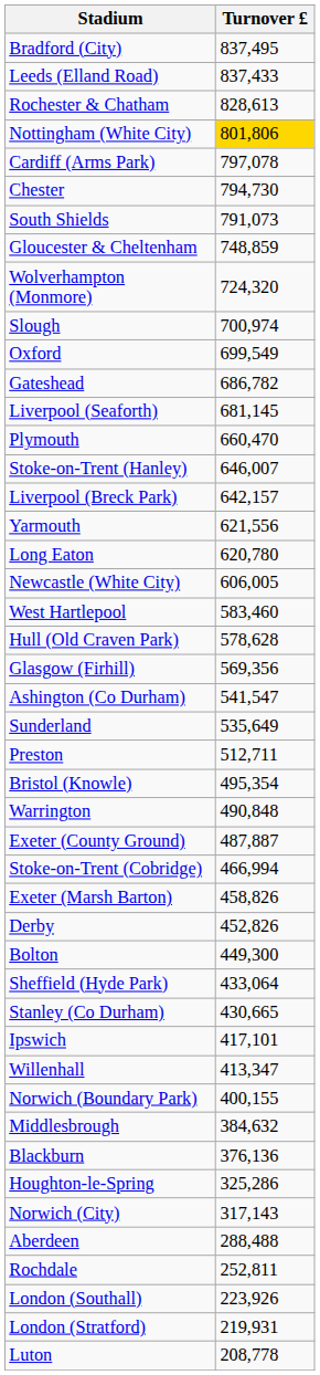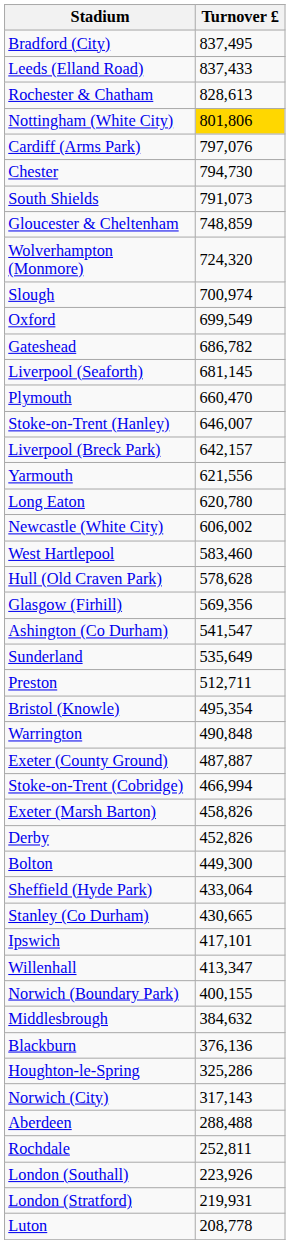 <table class="wikitable">
 <tr>
 <th width=180>Stadium</th>
 <th width=80>Turnover £</th>
 </tr>
 <tr>
 <td><a href='#'>Bradford (City)</a></td>
 <td>837,495</td>
 </tr>
 <tr>
 <td><a href='#'>Leeds (Elland Road)</a></td>
 <td>837,433</td>
 </tr>
 <tr>
 <td><a href='#'>Rochester & Chatham</a></td>
 <td>828,613</td>
 </tr>
 <tr>
 <td><a href='#'>Nottingham (White City)</a></td>
 <td style="background: gold;">801,806</td>
 </tr>
 <tr>
 <td><a href='#'>Cardiff (Arms Park)</a></td>
-<td>797,078</td>
+<td>797,076</td>
 </tr>
 <tr>
 <td><a href='#'>Chester</a></td>
 <td>794,730</td>
 </tr>
 <tr>
 <td><a href='#'>South Shields</a></td>
 <td>791,073</td>
 </tr>
 <tr>
 <td><a href='#'>Gloucester & Cheltenham</a></td>
 <td>748,859</td>
 </tr>
 <tr>
 <td><a href='#'>Wolverhampton (Monmore)</a></td>
 <td>724,320</td>
 </tr>
 <tr>
 <td><a href='#'>Slough</a></td>
 <td>700,974</td>
 </tr>
 <tr>
 <td><a href='#'>Oxford</a></td>
 <td>699,549</td>
 </tr>
 <tr>
 <td><a href='#'>Gateshead</a></td>
 <td>686,782</td>
 </tr>
 <tr>
 <td><a href='#'>Liverpool (Seaforth)</a></td>
 <td>681,145</td>
 </tr>
 <tr>
 <td><a href='#'>Plymouth</a></td>
 <td>660,470</td>
 </tr>
 <tr>
 <td><a href='#'>Stoke-on-Trent (Hanley)</a></td>
 <td>646,007</td>
 </tr>
 <tr>
 <td><a href='#'>Liverpool (Breck Park)</a></td>
 <td>642,157</td>
 </tr>
 <tr>
 <td><a href='#'>Yarmouth</a></td>
 <td>621,556</td>
 </tr>
 <tr>
 <td><a href='#'>Long Eaton</a></td>
 <td>620,780</td>
 </tr>
 <tr>
 <td><a href='#'>Newcastle (White City)</a></td>
-<td>606,005</td>
+<td>606,002</td>
 </tr>
 <tr>
 <td><a href='#'>West Hartlepool</a></td>
 <td>583,460</td>
 </tr>
 <tr>
 <td><a href='#'>Hull (Old Craven Park)</a></td>
 <td>578,628</td>
 </tr>
 <tr>
 <td><a href='#'>Glasgow (Firhill)</a></td>
 <td>569,356</td>
 </tr>
 <tr>
 <td><a href='#'>Ashington (Co Durham)</a></td>
 <td>541,547</td>
 </tr>
 <tr>
 <td><a href='#'>Sunderland</a></td>
 <td>535,649</td>
 </tr>
 <tr>
 <td><a href='#'>Preston</a></td>
 <td>512,711</td>
 </tr>
 <tr>
 <td><a href='#'>Bristol (Knowle)</a></td>
 <td>495,354</td>
 </tr>
 <tr>
 <td><a href='#'>Warrington</a></td>
 <td>490,848</td>
 </tr>
 <tr>
 <td><a href='#'>Exeter (County Ground)</a></td>
 <td>487,887</td>
 </tr>
 <tr>
 <td><a href='#'>Stoke-on-Trent (Cobridge)</a></td>
 <td>466,994</td>
 </tr>
 <tr>
 <td><a href='#'>Exeter (Marsh Barton)</a></td>
 <td>458,826</td>
 </tr>
 <tr>
 <td><a href='#'>Derby</a></td>
 <td>452,826</td>
 </tr>
 <tr>
 <td><a href='#'>Bolton</a></td>
 <td>449,300</td>
 </tr>
 <tr>
 <td><a href='#'>Sheffield (Hyde Park)</a></td>
 <td>433,064</td>
 </tr>
 <tr>
 <td><a href='#'>Stanley (Co Durham)</a></td>
 <td>430,665</td>
 </tr>
 <tr>
 <td><a href='#'>Ipswich</a></td>
 <td>417,101</td>
 </tr>
 <tr>
 <td><a href='#'>Willenhall</a></td>
 <td>413,347</td>
 </tr>
 <tr>
 <td><a href='#'>Norwich (Boundary Park)</a></td>
 <td>400,155</td>
 </tr>
 <tr>
 <td><a href='#'>Middlesbrough</a></td>
 <td>384,632</td>
 </tr>
 <tr>
 <td><a href='#'>Blackburn</a></td>
 <td>376,136</td>
 </tr>
 <tr>
 <td><a href='#'>Houghton-le-Spring</a></td>
 <td>325,286</td>
 </tr>
 <tr>
 <td><a href='#'>Norwich (City)</a></td>
 <td>317,143</td>
 </tr>
 <tr>
 <td><a href='#'>Aberdeen</a></td>
 <td>288,488</td>
 </tr>
 <tr>
 <td><a href='#'>Rochdale</a></td>
 <td>252,811</td>
 </tr>
 <tr>
 <td><a href='#'>London (Southall)</a></td>
 <td>223,926</td>
 </tr>
 <tr>
 <td><a href='#'>London (Stratford)</a></td>
 <td>219,931</td>
 </tr>
 <tr>
 <td><a href='#'>Luton</a></td>
 <td>208,778</td>
 </tr>
 </table>
